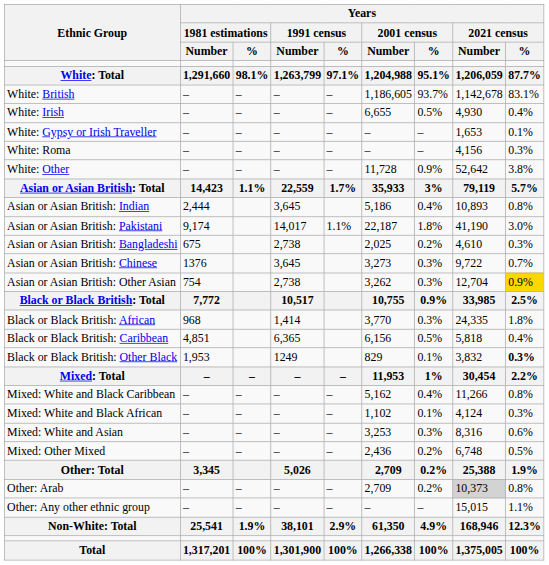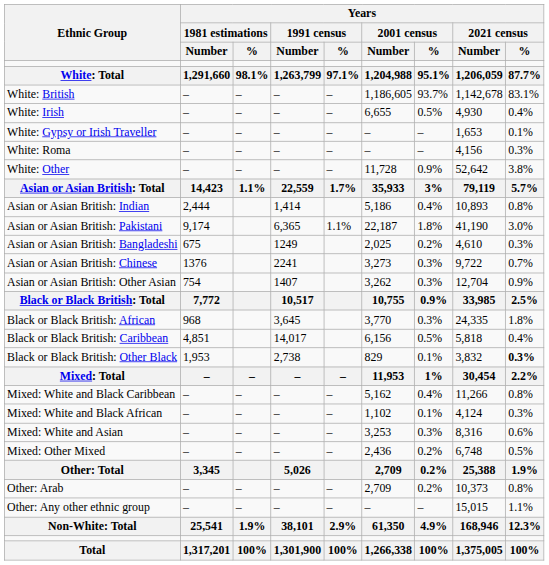 <table class="wikitable sortable">
 <tr>
 <th rowspan="3">Ethnic Group</th>
 <th colspan="8">Years</th>
 </tr>
 <tr>
 <th colspan="2">1981 estimations</th>
 <th colspan="2">1991 census</th>
 <th colspan="2">2001 census</th>
 <th colspan="2">2021 census</th>
 </tr>
 <tr>
 <th>Number</th>
 <th>%</th>
 <th>Number</th>
 <th>%</th>
 <th>Number</th>
 <th>%</th>
 <th>Number</th>
 <th>%</th>
 </tr>
 <tr>
 <td></td>
 <td></td>
 <td></td>
 <td></td>
 <td></td>
 <td></td>
 <td></td>
 <td></td>
 <td></td>
 </tr>
 <tr>
 <th><a href='#'>White</a>: Total</th>
 <th>1,291,660</th>
 <th>98.1%</th>
 <th>1,263,799</th>
 <th>97.1%</th>
 <th>1,204,988</th>
 <th>95.1%</th>
 <th>1,206,059</th>
 <th>87.7%</th>
 </tr>
 <tr>
 <td>White: <a href='#'>British</a></td>
 <td>–</td>
 <td>–</td>
 <td>–</td>
 <td>–</td>
 <td>1,186,605</td>
 <td>93.7%</td>
 <td>1,142,678</td>
 <td>83.1%</td>
 </tr>
 <tr>
 <td>White: <a href='#'>Irish</a></td>
 <td>–</td>
 <td>–</td>
 <td>–</td>
 <td>–</td>
 <td>6,655</td>
 <td>0.5%</td>
 <td>4,930</td>
 <td>0.4%</td>
 </tr>
 <tr>
 <td>White: <a href='#'>Gypsy or Irish Traveller</a></td>
 <td>–</td>
 <td>–</td>
 <td>–</td>
 <td>–</td>
 <td>–</td>
 <td>–</td>
 <td>1,653</td>
 <td>0.1%</td>
 </tr>
 <tr>
 <td>White: Roma</td>
 <td>–</td>
 <td>–</td>
 <td>–</td>
 <td>–</td>
 <td>–</td>
 <td>–</td>
 <td>4,156</td>
 <td>0.3%</td>
 </tr>
 <tr>
 <td>White: <a href='#'>Other</a></td>
 <td>–</td>
 <td>–</td>
 <td>–</td>
 <td>–</td>
 <td>11,728</td>
 <td>0.9%</td>
 <td>52,642</td>
 <td>3.8%</td>
 </tr>
 <tr>
 <th><a href='#'>Asian or Asian British</a>: Total</th>
 <th>14,423</th>
 <th>1.1%</th>
 <th>22,559</th>
 <th>1.7%</th>
 <th>35,933</th>
 <th>3%</th>
 <th>79,119</th>
 <th>5.7%</th>
 </tr>
 <tr>
 <td>Asian or Asian British: <a href='#'>Indian</a></td>
 <td>2,444</td>
 <td></td>
-<td>3,645</td>
+<td>1,414</td>
 <td></td>
 <td>5,186</td>
 <td>0.4%</td>
 <td>10,893</td>
 <td>0.8%</td>
 </tr>
 <tr>
 <td>Asian or Asian British: <a href='#'>Pakistani</a></td>
 <td>9,174</td>
 <td></td>
-<td>14,017</td>
+<td>6,365</td>
 <td>1.1%</td>
 <td>22,187</td>
 <td>1.8%</td>
 <td>41,190</td>
 <td>3.0%</td>
 </tr>
 <tr>
 <td>Asian or Asian British: <a href='#'>Bangladeshi</a></td>
 <td>675</td>
 <td></td>
-<td>2,738</td>
+<td>1249</td>
 <td></td>
 <td>2,025</td>
 <td>0.2%</td>
 <td>4,610</td>
 <td>0.3%</td>
 </tr>
 <tr>
 <td>Asian or Asian British: <a href='#'>Chinese</a></td>
 <td>1376</td>
 <td></td>
-<td>3,645</td>
+<td>2241</td>
 <td></td>
 <td>3,273</td>
 <td>0.3%</td>
 <td>9,722</td>
 <td>0.7%</td>
 </tr>
 <tr>
 <td>Asian or Asian British: Other Asian</td>
 <td>754</td>
 <td></td>
-<td>2,738</td>
+<td>1407</td>
 <td></td>
 <td>3,262</td>
 <td>0.3%</td>
 <td>12,704</td>
-<td style="background: gold;">0.9%</td>
+<td>0.9%</td>
 </tr>
 <tr>
 <th><a href='#'>Black or Black British</a>: Total</th>
 <th>7,772</th>
 <th></th>
 <th>10,517</th>
 <th></th>
 <th>10,755</th>
 <th>0.9%</th>
 <th>33,985</th>
 <th>2.5%</th>
 </tr>
 <tr>
 <td>Black or Black British: <a href='#'>African</a></td>
 <td>968</td>
 <td></td>
-<td>1,414</td>
+<td>3,645</td>
 <td></td>
 <td>3,770</td>
 <td>0.3%</td>
 <td>24,335</td>
 <td>1.8%</td>
 </tr>
 <tr>
 <td>Black or Black British: <a href='#'>Caribbean</a></td>
 <td>4,851</td>
 <td></td>
-<td>6,365</td>
+<td>14,017</td>
 <td></td>
 <td>6,156</td>
 <td>0.5%</td>
 <td>5,818</td>
 <td>0.4%</td>
 </tr>
 <tr>
 <td>Black or Black British: <a href='#'>Other Black</a></td>
 <td>1,953</td>
 <td></td>
-<td>1249</td>
+<td>2,738</td>
 <td></td>
 <td>829</td>
 <td>0.1%</td>
 <td>3,832</td>
 <td><strong>0.3%</strong></td>
 </tr>
 <tr>
 <th><a href='#'>Mixed</a>: Total</th>
 <th>–</th>
 <th>–</th>
 <th>–</th>
 <th>–</th>
 <th>11,953</th>
 <th>1%</th>
 <th>30,454</th>
 <th>2.2%</th>
 </tr>
 <tr>
 <td>Mixed: White and Black Caribbean</td>
 <td>–</td>
 <td>–</td>
 <td>–</td>
 <td>–</td>
 <td>5,162</td>
 <td>0.4%</td>
 <td>11,266</td>
 <td>0.8%</td>
 </tr>
 <tr>
 <td>Mixed: White and Black African</td>
 <td>–</td>
 <td>–</td>
 <td>–</td>
 <td>–</td>
 <td>1,102</td>
 <td>0.1%</td>
 <td>4,124</td>
 <td>0.3%</td>
 </tr>
 <tr>
 <td>Mixed: White and Asian</td>
 <td>–</td>
 <td>–</td>
 <td>–</td>
 <td>–</td>
 <td>3,253</td>
 <td>0.3%</td>
 <td>8,316</td>
 <td>0.6%</td>
 </tr>
 <tr>
 <td>Mixed: Other Mixed</td>
 <td>–</td>
 <td>–</td>
 <td>–</td>
 <td>–</td>
 <td>2,436</td>
 <td>0.2%</td>
 <td>6,748</td>
 <td>0.5%</td>
 </tr>
 <tr>
 <th>Other: Total</th>
 <th>3,345</th>
 <th></th>
 <th>5,026</th>
 <th></th>
 <th>2,709</th>
 <th>0.2%</th>
 <th>25,388</th>
 <th>1.9%</th>
 </tr>
 <tr>
 <td>Other: Arab</td>
 <td>–</td>
 <td>–</td>
 <td>–</td>
 <td>–</td>
 <td>2,709</td>
 <td>0.2%</td>
-<td style="background: lightgrey;">10,373</td>
+<td>10,373</td>
 <td>0.8%</td>
 </tr>
 <tr>
 <td>Other: Any other ethnic group</td>
 <td>–</td>
 <td>–</td>
 <td>–</td>
 <td>–</td>
 <td>–</td>
 <td>–</td>
 <td>15,015</td>
 <td>1.1%</td>
 </tr>
 <tr>
 <th>Non-White: Total</th>
 <th>25,541</th>
 <th>1.9%</th>
 <th>38,101</th>
 <th>2.9%</th>
 <th>61,350</th>
 <th>4.9%</th>
 <th>168,946</th>
 <th>12.3%</th>
 </tr>
 <tr>
 <td></td>
 <td></td>
 <td></td>
 <td></td>
 <td></td>
 <td></td>
 <td></td>
 <td></td>
 <td></td>
 </tr>
 <tr>
 <th>Total</th>
 <th>1,317,201</th>
 <th>100%</th>
 <th>1,301,900</th>
 <th>100%</th>
 <th>1,266,338</th>
 <th>100%</th>
 <th>1,375,005</th>
 <th>100%</th>
 </tr>
 </table>
